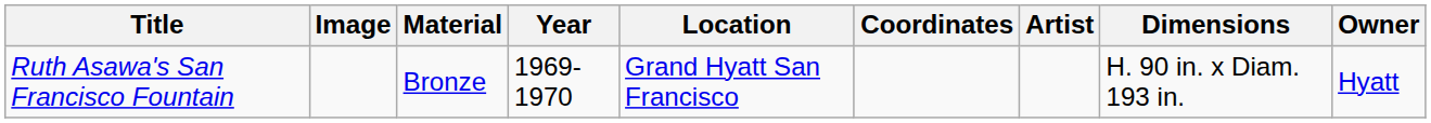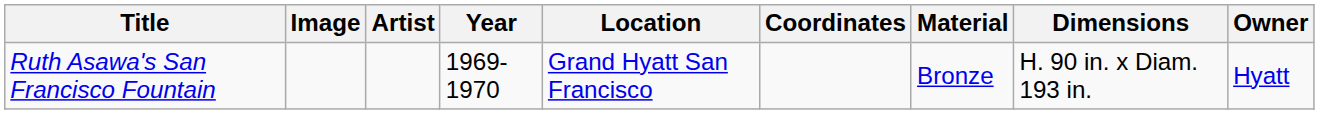 <table class="wikitable sortable">
 <tr>
 <th>Title</th>
 <th>Image</th>
-<th>Material</th>
+<th>Artist</th>
 <th>Year</th>
 <th>Location</th>
 <th>Coordinates</th>
-<th>Artist</th>
+<th>Material</th>
 <th>Dimensions</th>
 <th>Owner</th>
 </tr>
 <tr>
 <td><em><a href='#'>Ruth Asawa's San Francisco Fountain</a></em></td>
 <td></td>
-<td><a href='#'>Bronze</a></td>
+<td></td>
 <td>1969-1970</td>
 <td><a href='#'>Grand Hyatt San Francisco</a></td>
 <td></td>
-<td></td>
+<td><a href='#'>Bronze</a></td>
 <td>H. 90 in. x Diam. 193 in.</td>
 <td><a href='#'>Hyatt</a></td>
 </tr>
 </table>
